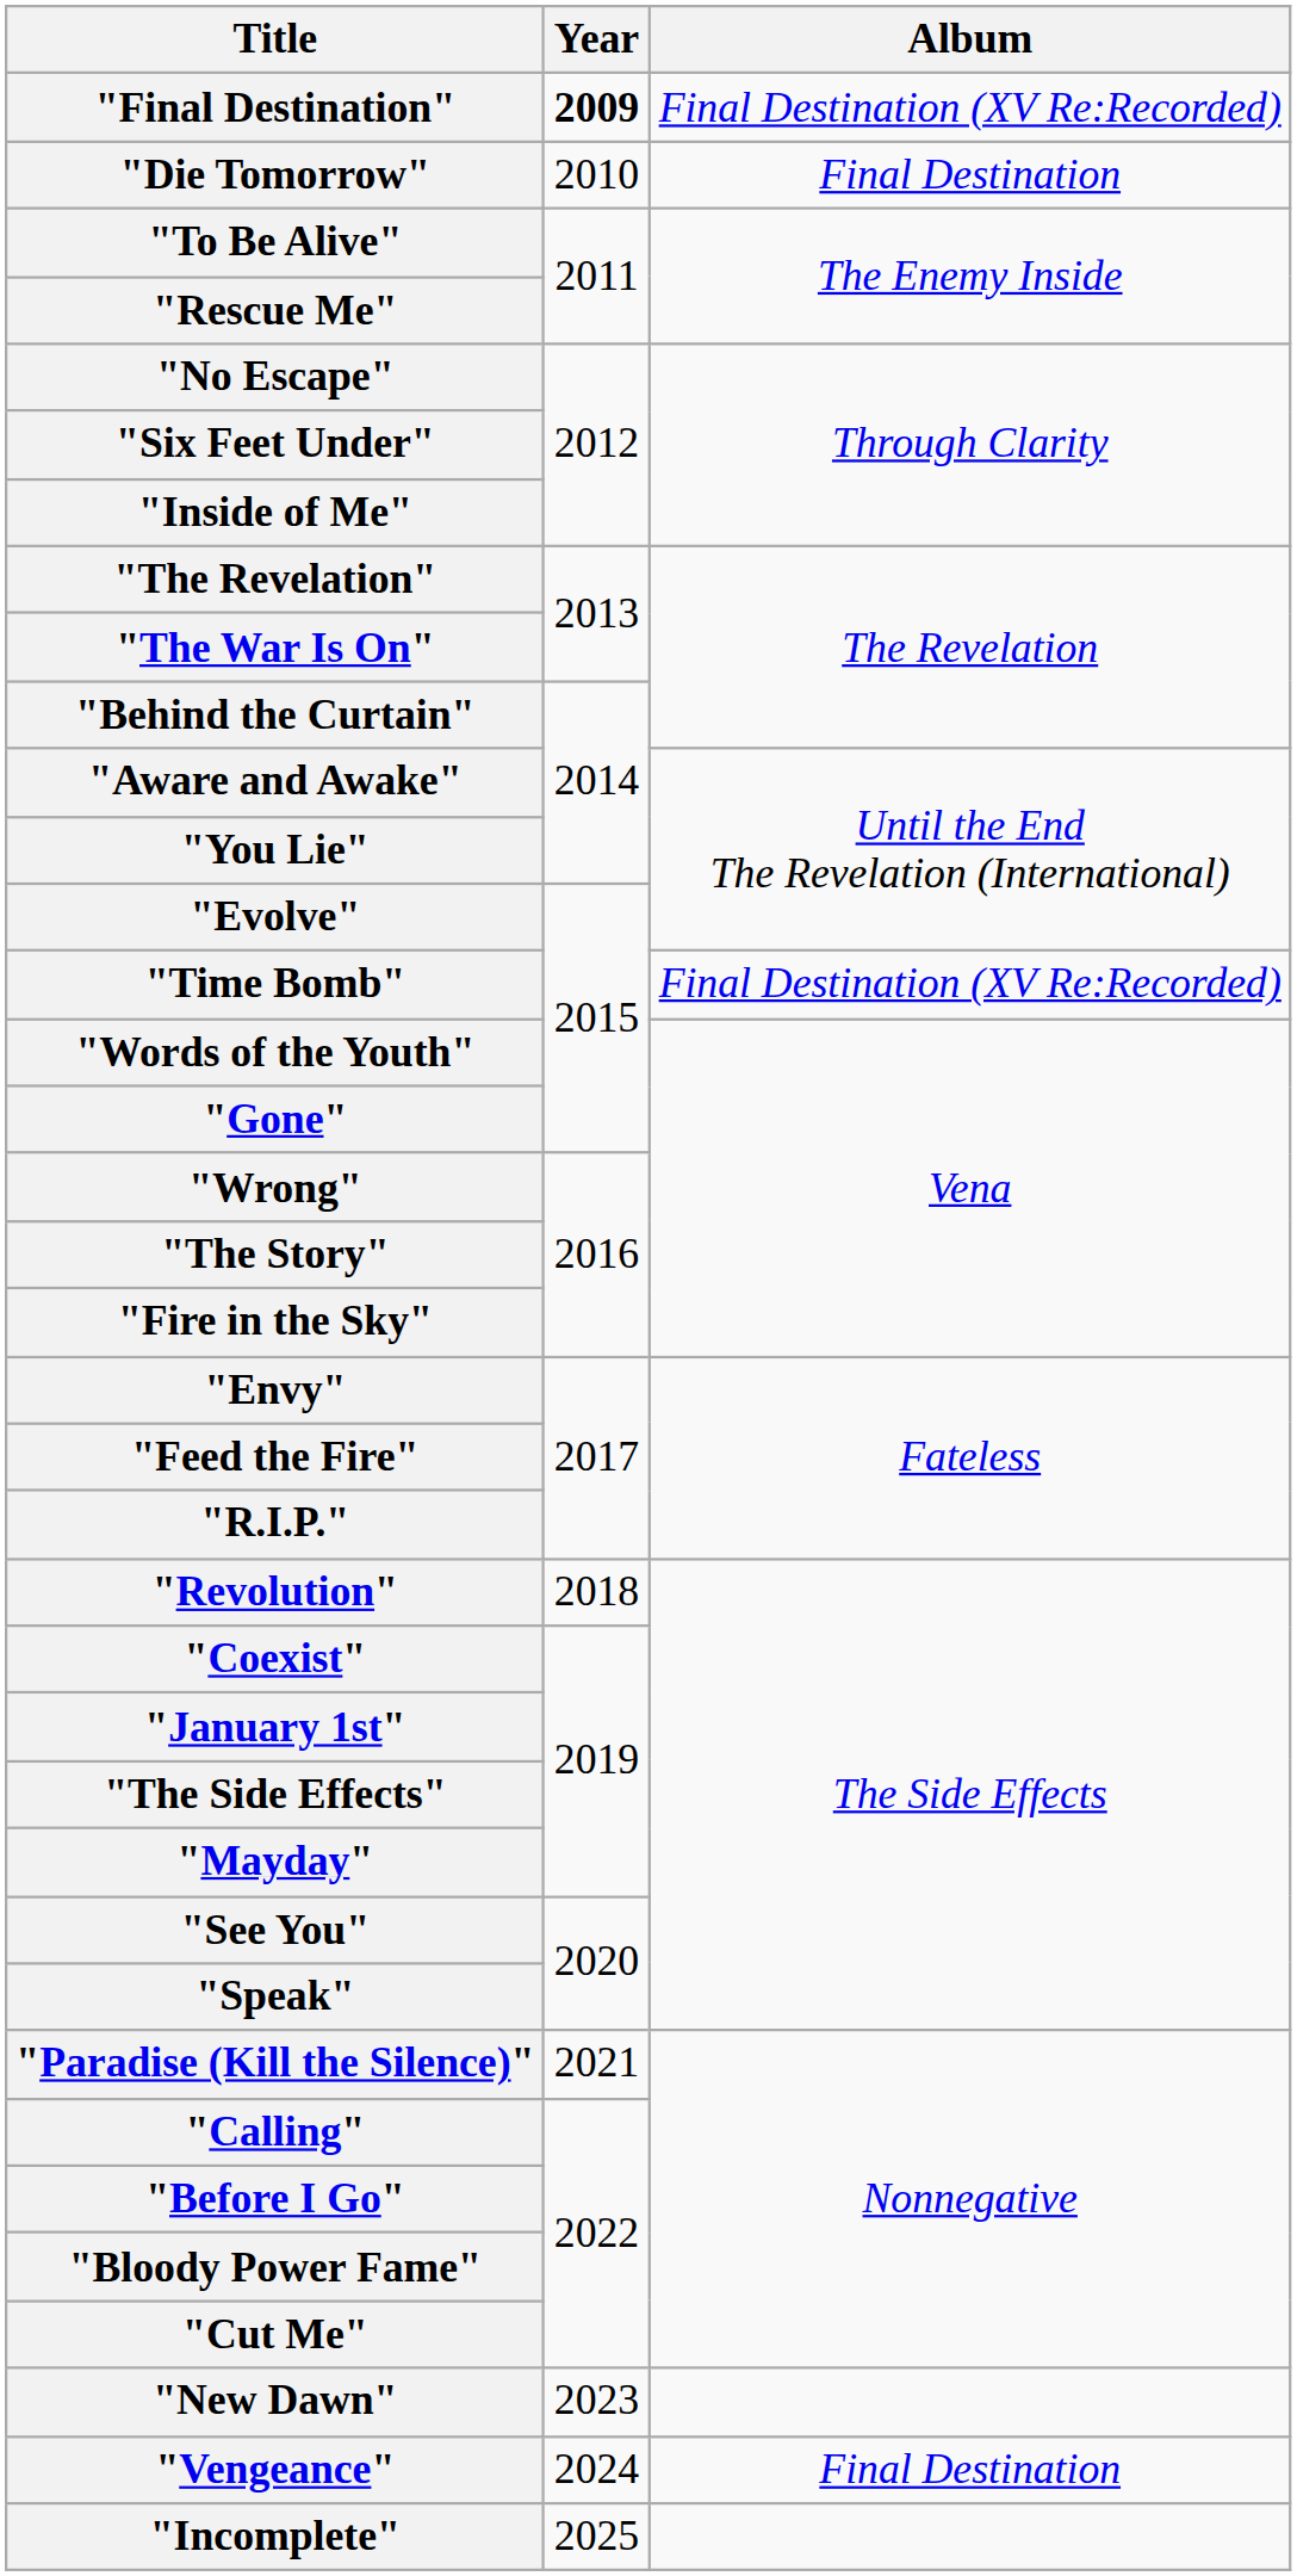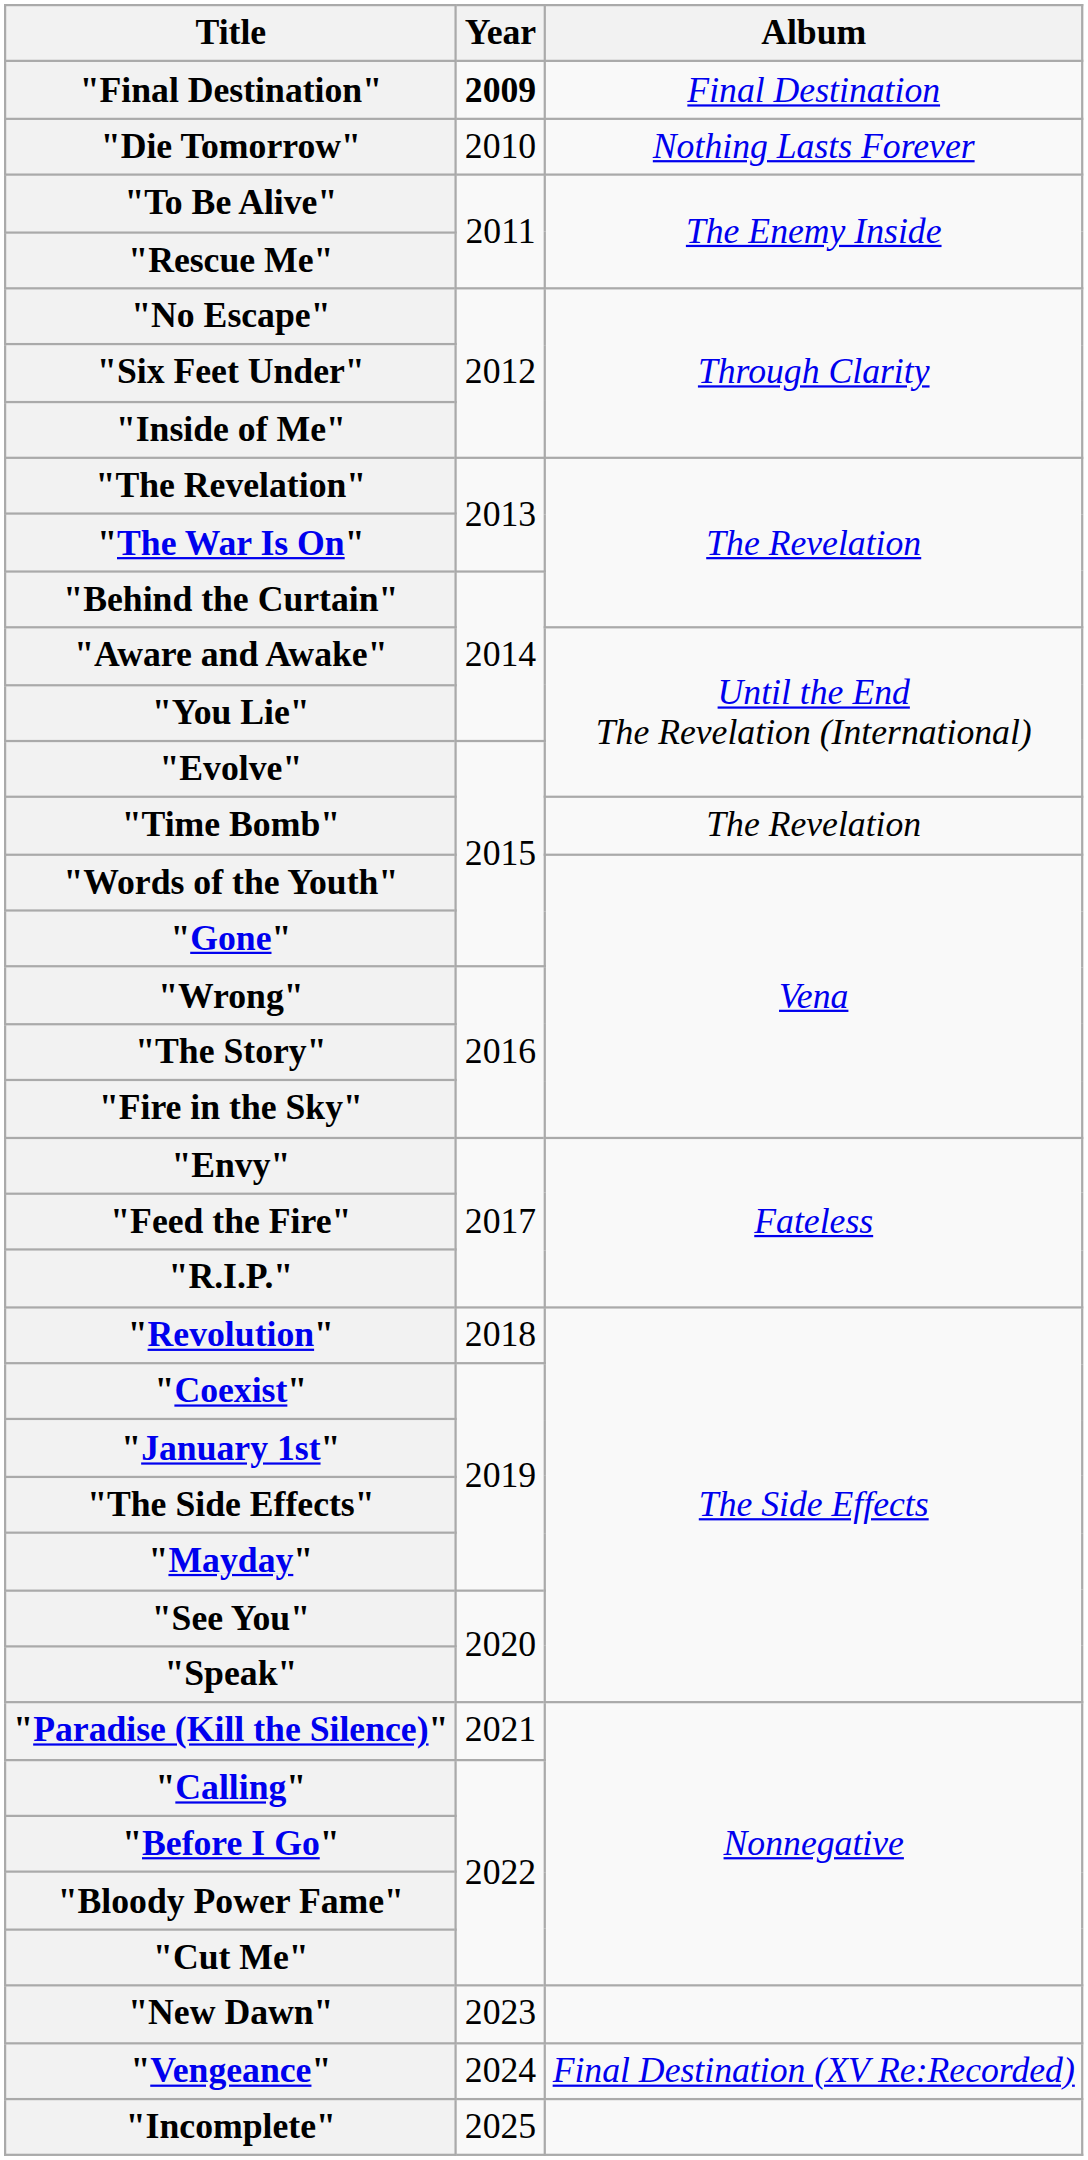 <table class="wikitable plainrowheaders" style="text-align:center;">
 <tr>
 <th rowspan="1">Title</th>
 <th rowspan="1">Year</th>
 <th rowspan="1">Album</th>
 </tr>
 <tr>
 <th scope="row">"Final Destination"</th>
 <td><strong>2009</strong></td>
-<td><em><a href='#'>Final Destination (XV Re:Recorded)</a></em></td>
+<td><em><a href='#'>Final Destination</a></em></td>
 </tr>
 <tr>
 <th scope="row">"Die Tomorrow"</th>
 <td>2010</td>
-<td><em><a href='#'>Final Destination</a></em></td>
+<td><em><a href='#'>Nothing Lasts Forever</a></em></td>
 </tr>
 <tr>
 <th scope="row">"To Be Alive"</th>
 <td rowspan="2">2011</td>
 <td rowspan="2"><em><a href='#'>The Enemy Inside</a></em></td>
 </tr>
 <tr>
 <th scope="row">"Rescue Me"</th>
 </tr>
 <tr>
 <th scope="row">"No Escape"</th>
 <td rowspan="3">2012</td>
 <td rowspan="3"><em><a href='#'>Through Clarity</a></em></td>
 </tr>
 <tr>
 <th scope="row">"Six Feet Under"</th>
 </tr>
 <tr>
 <th scope="row">"Inside of Me"</th>
 </tr>
 <tr>
 <th scope="row">"The Revelation"</th>
 <td rowspan="2">2013</td>
 <td rowspan="3"><em><a href='#'>The Revelation</a></em></td>
 </tr>
 <tr>
 <th scope="row">"<a href='#'>The War Is On</a>"</th>
 </tr>
 <tr>
 <th scope="row">"Behind the Curtain"</th>
 <td rowspan="3">2014</td>
 </tr>
 <tr>
 <th scope="row">"Aware and Awake"</th>
 <td rowspan="3"><em><a href='#'>Until the End</a></em><br><em>The Revelation (International)</em><br></td>
 </tr>
 <tr>
 <th scope="row">"You Lie"</th>
 </tr>
 <tr>
 <th scope="row">"Evolve"</th>
 <td rowspan="4">2015</td>
 </tr>
 <tr>
 <th scope="row">"Time Bomb"</th>
-<td><em><a href='#'>Final Destination (XV Re:Recorded)</a></em></td>
+<td><em>The Revelation</em></td>
 </tr>
 <tr>
 <th scope="row">"Words of the Youth"</th>
 <td rowspan="5"><em><a href='#'>Vena</a></em></td>
 </tr>
 <tr>
 <th scope="row">"<a href='#'>Gone</a>"</th>
 </tr>
 <tr>
 <th scope="row">"Wrong"</th>
 <td rowspan="3">2016</td>
 </tr>
 <tr>
 <th scope="row">"The Story"</th>
 </tr>
 <tr>
 <th scope="row">"Fire in the Sky"</th>
 </tr>
 <tr>
 <th scope="row">"Envy"</th>
 <td rowspan="3">2017</td>
 <td rowspan="3"><em><a href='#'>Fateless</a></em></td>
 </tr>
 <tr>
 <th scope="row">"Feed the Fire"</th>
 </tr>
 <tr>
 <th scope="row">"R.I.P."</th>
 </tr>
 <tr>
 <th scope="row">"<a href='#'>Revolution</a>"</th>
 <td>2018</td>
 <td rowspan="7"><em><a href='#'>The Side Effects</a></em></td>
 </tr>
 <tr>
 <th scope="row">"<a href='#'>Coexist</a>"</th>
 <td rowspan="4">2019</td>
 </tr>
 <tr>
 <th scope="row">"<a href='#'>January 1st</a>"</th>
 </tr>
 <tr>
 <th scope="row">"The Side Effects"</th>
 </tr>
 <tr>
 <th scope="row">"<a href='#'>Mayday</a>"</th>
 </tr>
 <tr>
 <th scope="row">"See You"</th>
 <td rowspan="2">2020</td>
 </tr>
 <tr>
 <th scope="row">"Speak"</th>
 </tr>
 <tr>
 <th scope="row">"<a href='#'>Paradise (Kill the Silence)</a>"</th>
 <td>2021</td>
 <td rowspan="5"><em><a href='#'>Nonnegative</a></em></td>
 </tr>
 <tr>
 <th scope="row">"<a href='#'>Calling</a>"</th>
 <td rowspan="4">2022</td>
 </tr>
 <tr>
 <th scope="row">"<a href='#'>Before I Go</a>"</th>
 </tr>
 <tr>
 <th scope="row">"Bloody Power Fame"</th>
 </tr>
 <tr>
 <th scope="row">"Cut Me"</th>
 </tr>
 <tr>
 <th scope="row">"New Dawn"</th>
 <td>2023</td>
 <td></td>
 </tr>
 <tr>
 <th scope="row">"<a href='#'>Vengeance</a>"</th>
 <td>2024</td>
-<td><em><a href='#'>Final Destination</a></em></td>
+<td><em><a href='#'>Final Destination (XV Re:Recorded)</a></em></td>
 </tr>
 <tr>
 <th scope="row">"Incomplete"</th>
 <td>2025</td>
 <td></td>
 </tr>
 </table>
